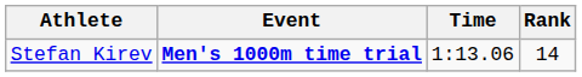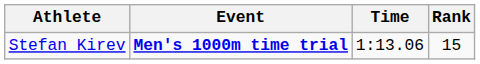 <table class=wikitable style="font-size:90%">
 <tr>
 <th>Athlete</th>
 <th>Event</th>
 <th>Time</th>
 <th>Rank</th>
 </tr>
 <tr align=center>
 <td align=left><a href='#'>Stefan Kirev</a></td>
 <td align=left><strong><a href='#'>Men's 1000m time trial</a></strong></td>
 <td>1:13.06</td>
-<td>14</td>
+<td>15</td>
 </tr>
 </table>
